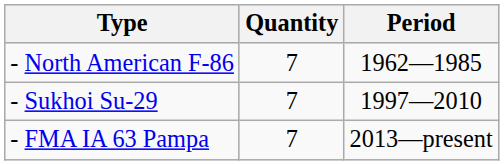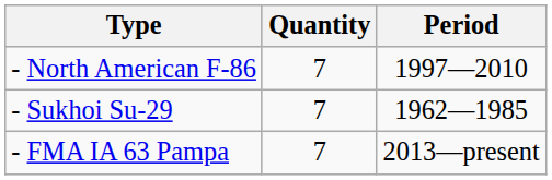 <table class="wikitable">
 <tr>
 <th>Type</th>
 <th>Quantity</th>
 <th>Period</th>
 </tr>
 <tr --->
 <td align="left"> - <a href='#'>North American F-86</a></td>
 <td align="center">7</td>
-<td align="center">1962—1985</td>
+<td align="center">1997—2010</td>
 </tr>
 <tr --->
 <td align="left"> - <a href='#'>Sukhoi Su-29</a></td>
 <td align="center">7</td>
-<td align="center">1997—2010</td>
+<td align="center">1962—1985</td>
 </tr>
 <tr --->
 <td align="left"> - <a href='#'>FMA IA 63 Pampa</a></td>
 <td align="center">7</td>
 <td align="center">2013—present</td>
 </tr>
 </table>
